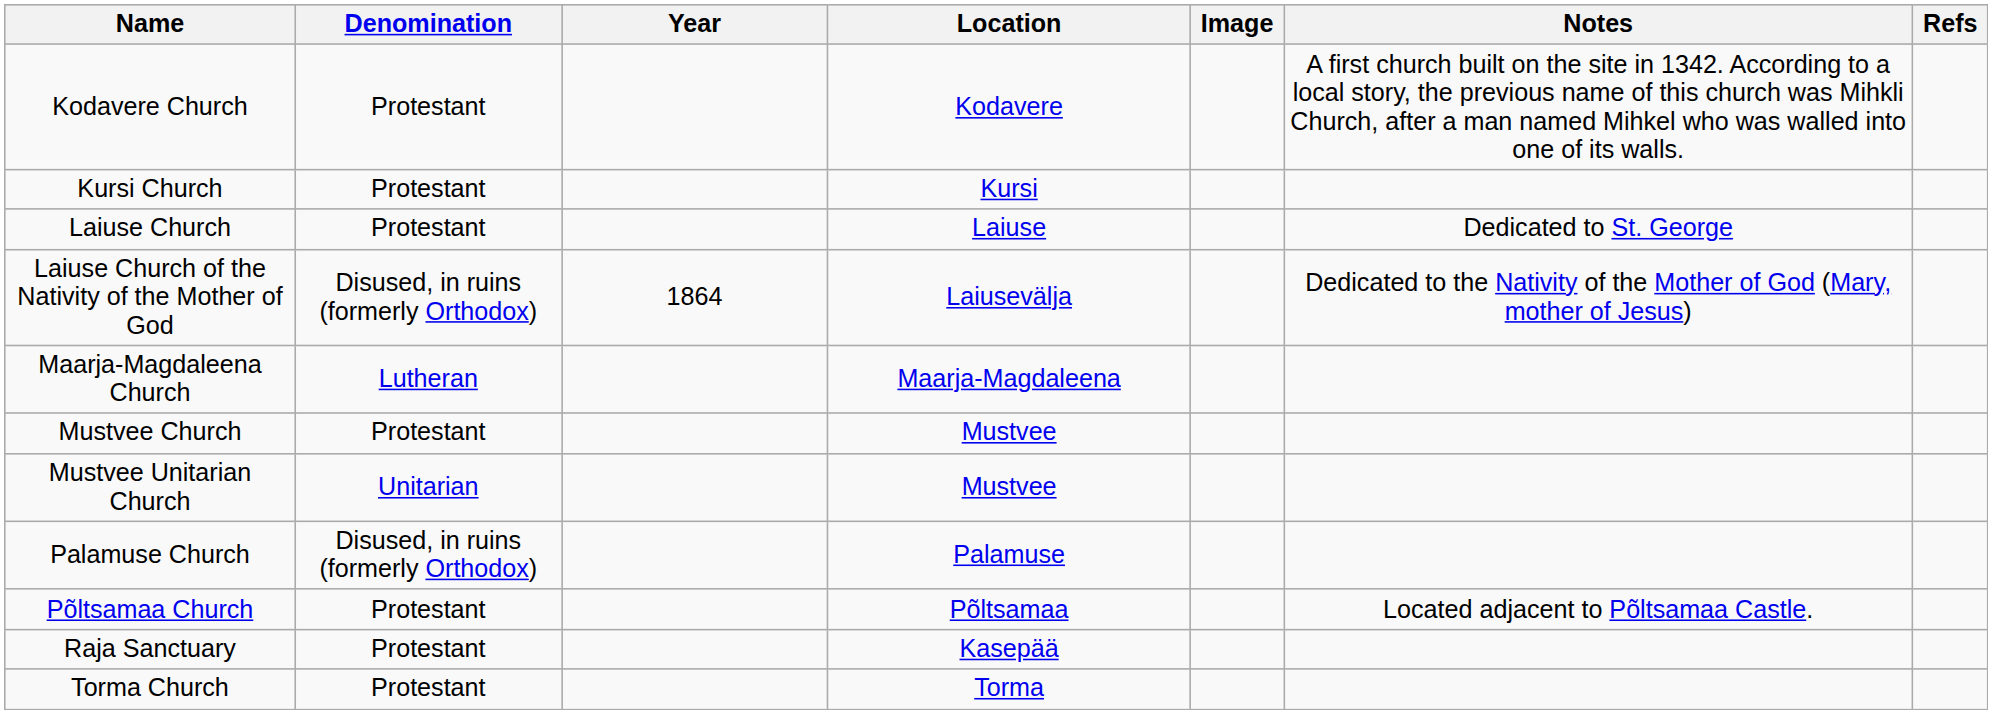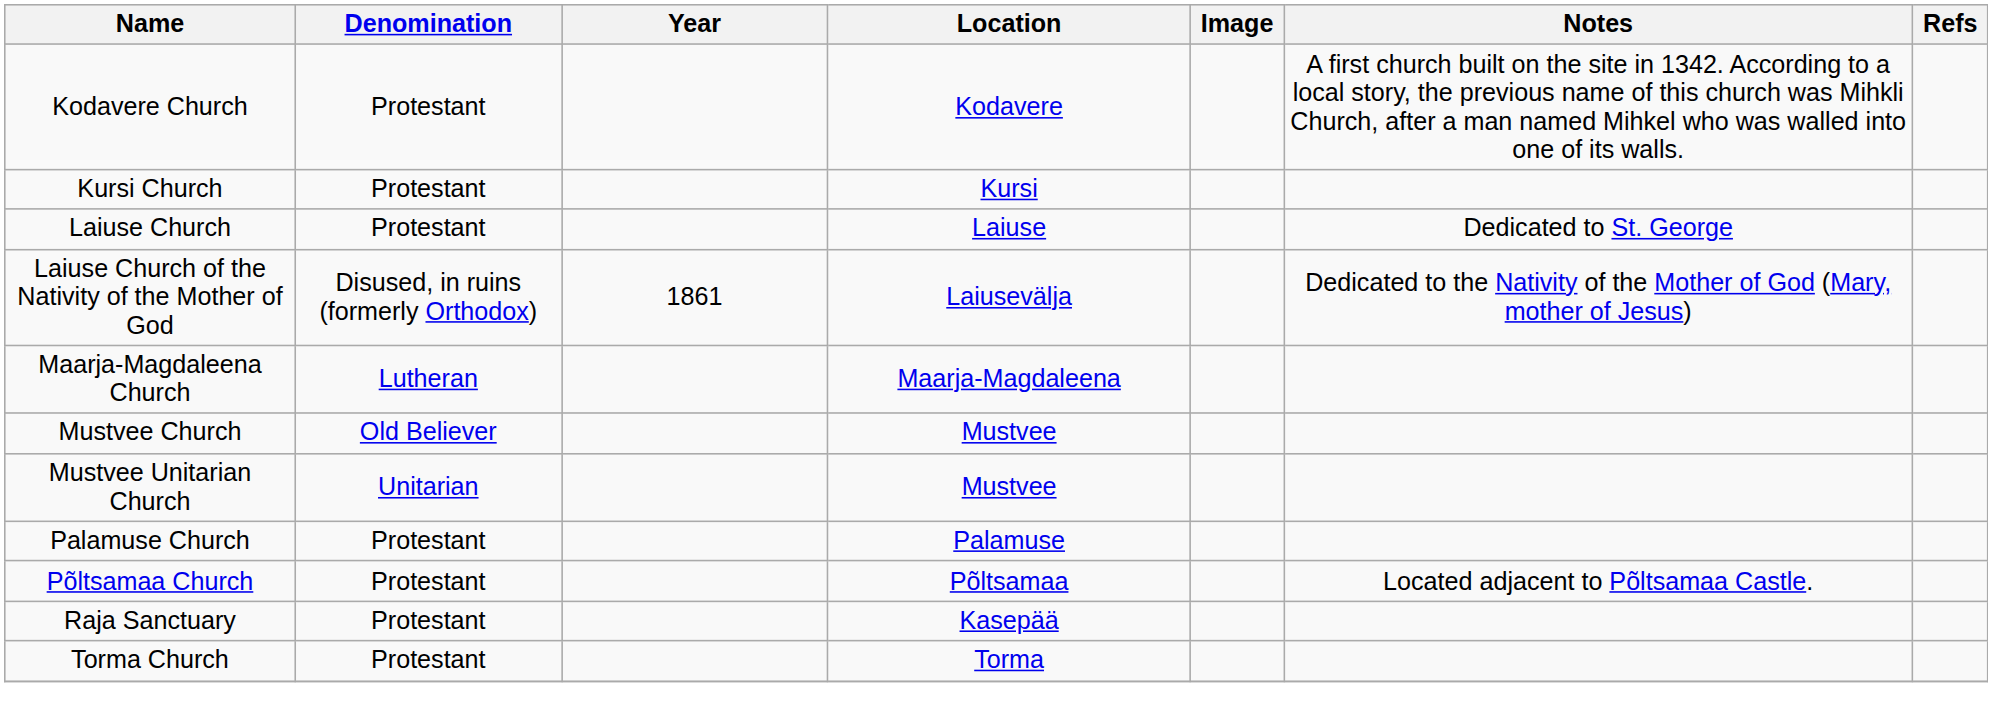 <table class="wikitable sortable" style="width:100%; text-align: center">
 <tr>
 <th width = 12%>Name</th>
 <th width = 11%><a href='#'>Denomination</a></th>
 <th width = 11%>Year</th>
 <th width = 15%>Location</th>
 <th width =  2% class="unsortable">Image</th>
 <th width = 26% class="unsortable">Notes</th>
 <th width =  2% class="unsortable">Refs</th>
 </tr>
 <tr>
 <td>Kodavere Church</td>
 <td>Protestant</td>
 <td></td>
 <td><a href='#'>Kodavere</a><br></td>
 <td></td>
 <td>A first church built on the site in 1342. According to a local story, the previous name of this church was Mihkli Church, after a man named Mihkel who was walled into one of its walls.</td>
 <td></td>
 </tr>
 <tr>
 <td>Kursi Church</td>
 <td>Protestant</td>
 <td></td>
 <td><a href='#'>Kursi</a><br></td>
 <td></td>
 <td></td>
 <td></td>
 </tr>
 <tr>
 <td>Laiuse Church</td>
 <td>Protestant</td>
 <td></td>
 <td><a href='#'>Laiuse</a><br></td>
 <td></td>
 <td>Dedicated to <a href='#'>St. George</a></td>
 <td></td>
 </tr>
 <tr>
 <td>Laiuse Church of the Nativity of the Mother of God</td>
 <td>Disused, in ruins<br>(formerly <a href='#'>Orthodox</a>)</td>
-<td>1864</td>
+<td>1861</td>
 <td><a href='#'>Laiusevälja</a><br></td>
 <td></td>
 <td>Dedicated to the <a href='#'>Nativity</a> of the <a href='#'>Mother of God</a> (<a href='#'>Mary, mother of Jesus</a>)</td>
 <td></td>
 </tr>
 <tr>
 <td>Maarja-Magdaleena Church</td>
 <td><a href='#'>Lutheran</a></td>
 <td></td>
 <td><a href='#'>Maarja-Magdaleena</a><br></td>
 <td></td>
 <td></td>
 <td></td>
 </tr>
 <tr>
 <td>Mustvee Church</td>
-<td>Protestant</td>
+<td><a href='#'>Old Believer</a></td>
 <td></td>
 <td><a href='#'>Mustvee</a><br></td>
 <td></td>
 <td></td>
 <td></td>
 </tr>
 <tr>
 <td>Mustvee Unitarian Church</td>
 <td><a href='#'>Unitarian</a></td>
 <td></td>
 <td><a href='#'>Mustvee</a></td>
 <td></td>
 <td></td>
 <td></td>
 </tr>
 <tr>
 <td>Palamuse Church</td>
-<td>Disused, in ruins<br>(formerly <a href='#'>Orthodox</a>)</td>
+<td>Protestant</td>
 <td></td>
 <td><a href='#'>Palamuse</a><br></td>
 <td></td>
 <td></td>
 <td></td>
 </tr>
 <tr>
 <td><a href='#'>Põltsamaa Church</a></td>
 <td>Protestant</td>
 <td></td>
 <td><a href='#'>Põltsamaa</a><br></td>
 <td></td>
 <td>Located adjacent to <a href='#'>Põltsamaa Castle</a>.</td>
 <td></td>
 </tr>
 <tr>
 <td>Raja Sanctuary</td>
 <td>Protestant</td>
 <td></td>
 <td><a href='#'>Kasepää</a><br></td>
 <td></td>
 <td></td>
 <td></td>
 </tr>
 <tr>
 <td>Torma Church</td>
 <td>Protestant</td>
 <td></td>
 <td><a href='#'>Torma</a><br></td>
 <td></td>
 <td></td>
 <td></td>
 </tr>
 <tr>
 </tr>
 </table>
